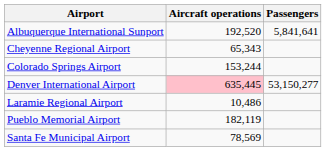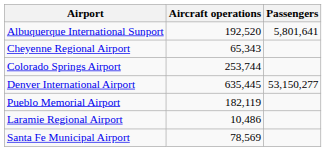 <table class="wikitable sortable">
 <tr>
 <th>Airport</th>
 <th>Aircraft operations</th>
 <th>Passengers</th>
 </tr>
 <tr>
 <td><a href='#'>Albuquerque International Sunport</a></td>
 <td align=right>192,520</td>
-<td align=right>5,841,641</td>
+<td align=right>5,801,641</td>
 </tr>
 <tr>
 <td><a href='#'>Cheyenne Regional Airport</a></td>
 <td align=right>65,343</td>
 <td align=right></td>
 </tr>
 <tr>
 <td><a href='#'>Colorado Springs Airport</a></td>
-<td align=right>153,244</td>
+<td align=right>253,744</td>
 <td align=right></td>
 </tr>
 <tr>
 <td><a href='#'>Denver International Airport</a></td>
-<td align=right style="background: pink;">635,445</td>
+<td align=right>635,445</td>
 <td align=right>53,150,277</td>
+</tr>
+<tr>
+<td><a href='#'>Pueblo Memorial Airport</a></td>
+<td align=right>182,119</td>
+<td align=right></td>
 </tr>
 <tr>
 <td><a href='#'>Laramie Regional Airport</a></td>
 <td align=right>10,486</td>
 <td></td>
 </tr>
 <tr>
-<td><a href='#'>Pueblo Memorial Airport</a></td>
-<td align=right>182,119</td>
-<td align=right></td>
-</tr>
-<tr>
 <td><a href='#'>Santa Fe Municipal Airport</a></td>
 <td align=right>78,569</td>
 <td align=right></td>
 </tr>
 </table>
